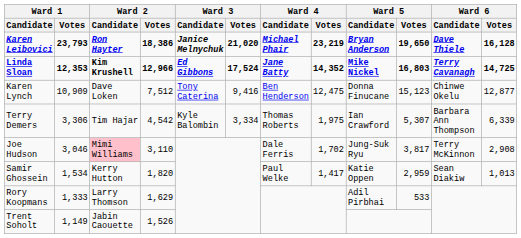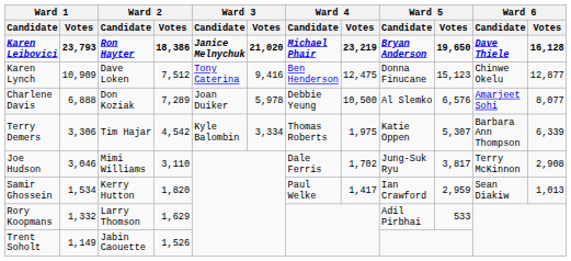 <table class="wikitable">
 <tr>
 <th colspan="2"><strong>Ward 1</strong></th>
 <th colspan="2"><strong>Ward 2</strong></th>
 <th colspan="2"><strong>Ward 3</strong></th>
 <th colspan="2"><strong>Ward 4</strong></th>
 <th colspan="2"><strong>Ward 5</strong></th>
 <th colspan="2"><strong>Ward 6</strong></th>
 </tr>
 <tr>
 <th><strong>Candidate</strong></th>
 <th><strong>Votes</strong></th>
 <th><strong>Candidate</strong></th>
 <th><strong>Votes</strong></th>
 <th><strong>Candidate</strong></th>
 <th><strong>Votes</strong></th>
 <th><strong>Candidate</strong></th>
 <th><strong>Votes</strong></th>
 <th><strong>Candidate</strong></th>
 <th><strong>Votes</strong></th>
 <th><strong>Candidate</strong></th>
 <th><strong>Votes</strong></th>
 </tr>
 <tr>
 <td><strong><em><a href='#'>Karen Leibovici</a></em></strong></td>
 <td align="right"><strong>23,793</strong></td>
 <td><strong><em><a href='#'>Ron Hayter</a></em></strong></td>
 <td align="right"><strong>18,386</strong></td>
 <td><strong><em>Janice Melnychuk</em></strong></td>
 <td align="right"><strong>21,020</strong></td>
 <td><strong><em><a href='#'>Michael Phair</a></em></strong></td>
 <td align="right"><strong>23,219</strong></td>
 <td><strong><em><a href='#'>Bryan Anderson</a></em></strong></td>
 <td align="right"><strong>19,650</strong></td>
 <td><strong><em><a href='#'>Dave Thiele</a></em></strong></td>
 <td align="right"><strong>16,128</strong></td>
 </tr>
 <tr>
-<td><strong><a href='#'>Linda Sloan</a></strong></td>
-<td align="right"><strong>12,353</strong></td>
-<td><strong>Kim Krushell</strong></td>
-<td align="right"><strong>12,966</strong></td>
-<td><strong><em><a href='#'>Ed Gibbons</a></em></strong></td>
-<td align="right"><strong>17,524</strong></td>
-<td><strong><em><a href='#'>Jane Batty</a></em></strong></td>
-<td align="right"><strong>14,352</strong></td>
-<td><strong><a href='#'>Mike Nickel</a></strong></td>
-<td align="right"><strong>16,803</strong></td>
-<td><strong><em><a href='#'>Terry Cavanagh</a></em></strong></td>
-<td align="right"><strong>14,725</strong></td>
-</tr>
-<tr>
 <td>Karen Lynch</td>
 <td align="right">10,909</td>
 <td>Dave Loken</td>
 <td align="right">7,512</td>
 <td><a href='#'>Tony Caterina</a></td>
 <td align="right">9,416</td>
 <td><a href='#'>Ben Henderson</a></td>
 <td align="right">12,475</td>
 <td>Donna Finucane</td>
 <td align="right">15,123</td>
 <td>Chinwe Okelu</td>
 <td align="right">12,877</td>
 </tr>
 <tr>
+<td>Charlene Davis</td>
+<td align="right">6,888</td>
+<td>Don Koziak</td>
+<td align="right">7,289</td>
+<td>Joan Duiker</td>
+<td align="right">5,978</td>
+<td>Debbie Yeung</td>
+<td align="right">10,500</td>
+<td>Al Slemko</td>
+<td align="right">6,576</td>
+<td><a href='#'>Amarjeet Sohi</a></td>
+<td align="right">8,077</td>
+</tr>
+<tr>
 <td>Terry Demers</td>
 <td align="right">3,306</td>
 <td>Tim Hajar</td>
 <td align="right">4,542</td>
 <td>Kyle Balombin</td>
 <td align="right">3,334</td>
 <td>Thomas Roberts</td>
 <td align="right">1,975</td>
-<td>Ian Crawford</td>
+<td>Katie Oppen</td>
 <td align="right">5,307</td>
 <td>Barbara Ann Thompson</td>
 <td align="right">6,339</td>
 </tr>
 <tr>
 <td>Joe Hudson</td>
 <td align="right">3,046</td>
-<td style="background: pink;">Mimi Williams</td>
+<td>Mimi Williams</td>
 <td align="right">3,110</td>
 <td colspan="2" rowspan="4"></td>
 <td>Dale Ferris</td>
 <td align="right">1,702</td>
 <td>Jung-Suk Ryu</td>
 <td align="right">3,817</td>
 <td>Terry McKinnon</td>
 <td align="right">2,908</td>
 </tr>
 <tr>
 <td>Samir Ghossein</td>
 <td align="right">1,534</td>
 <td>Kerry Hutton</td>
 <td align="right">1,820</td>
 <td>Paul Welke</td>
 <td align="right">1,417</td>
-<td>Katie Oppen</td>
+<td>Ian Crawford</td>
 <td align="right">2,959</td>
 <td>Sean Diakiw</td>
 <td align="right">1,013</td>
 </tr>
 <tr>
 <td>Rory Koopmans</td>
-<td align="right">1,333</td>
+<td align="right">1,332</td>
 <td>Larry Thomson</td>
 <td align="right">1,629</td>
 <td colspan="2" rowspan="2"></td>
 <td>Adil Pirbhai</td>
 <td align="right">533</td>
 <td colspan="2" rowspan="2"></td>
 </tr>
 <tr>
 <td>Trent Soholt</td>
 <td align="right">1,149</td>
 <td>Jabin Caouette</td>
 <td align="right">1,526</td>
 <td colspan="2"></td>
 </tr>
 </table>
